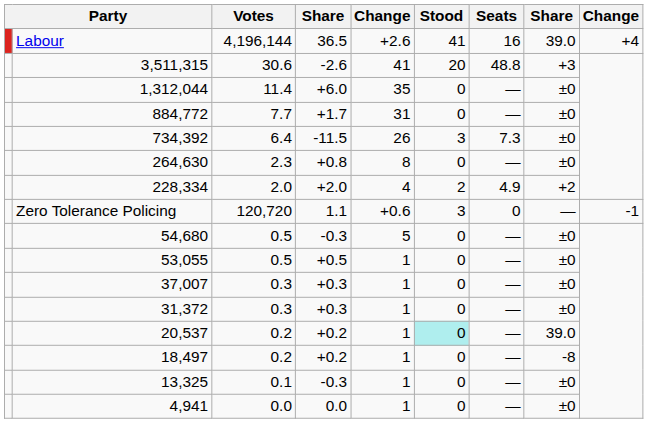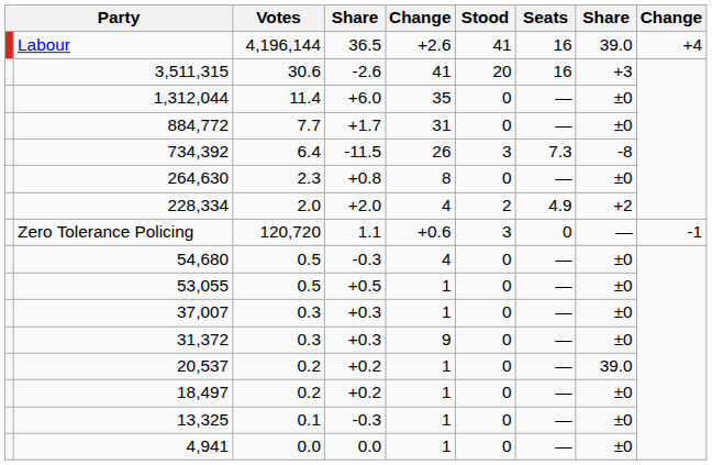 <table class="wikitable">
 <tr>
 <th colspan="2" style="width:120px;">Party</th>
 <th style="width:80px;">Votes</th>
 <th style="width:50px;">Share</th>
 <th style="width:50px;">Change</th>
 <th style="width:50px;">Stood</th>
 <th style="width:50px;">Seats</th>
 <th style="width:50px;">Share</th>
 <th style="width:50px;">Change</th>
 </tr>
 <tr>
 <td style="width:1px;; background:#dc241f;"></td>
 <th style="text-align:left; font-weight:normal; background:#f9f9f9; width:200px;"><a href='#'>Labour</a></th>
 <td style="text-align:right;">4,196,144</td>
 <td style="text-align:right;">36.5</td>
 <td style="text-align:right;">+2.6</td>
 <td style="text-align:right;">41</td>
 <td style="text-align:right;">16</td>
 <td style="text-align:right;">39.0</td>
 <td style="text-align:right;">+4</td>
 </tr>
 <tr>
 <td></td>
 <td style="text-align:right;">3,511,315</td>
 <td style="text-align:right;">30.6</td>
 <td style="text-align:right;">-2.6</td>
 <td style="text-align:right;">41</td>
 <td style="text-align:right;">20</td>
-<td style="text-align:right;">48.8</td>
+<td style="text-align:right;">16</td>
 <td style="text-align:right;">+3</td>
 </tr>
 <tr>
 <td></td>
 <td style="text-align:right;">1,312,044</td>
 <td style="text-align:right;">11.4</td>
 <td style="text-align:right;">+6.0</td>
 <td style="text-align:right;">35</td>
 <td style="text-align:right;">0</td>
 <td style="text-align:right;">—</td>
 <td style="text-align:right;">±0</td>
 </tr>
 <tr>
 <td></td>
 <td style="text-align:right;">884,772</td>
 <td style="text-align:right;">7.7</td>
 <td style="text-align:right;">+1.7</td>
 <td style="text-align:right;">31</td>
 <td style="text-align:right;">0</td>
 <td style="text-align:right;">—</td>
 <td style="text-align:right;">±0</td>
 </tr>
 <tr>
 <td></td>
 <td style="text-align:right;">734,392</td>
 <td style="text-align:right;">6.4</td>
 <td style="text-align:right;">-11.5</td>
 <td style="text-align:right;">26</td>
 <td style="text-align:right;">3</td>
 <td style="text-align:right;">7.3</td>
-<td style="text-align:right;">±0</td>
+<td style="text-align:right;">-8</td>
 </tr>
 <tr>
 <td></td>
 <td style="text-align:right;">264,630</td>
 <td style="text-align:right;">2.3</td>
 <td style="text-align:right;">+0.8</td>
 <td style="text-align:right;">8</td>
 <td style="text-align:right;">0</td>
 <td style="text-align:right;">—</td>
 <td style="text-align:right;">±0</td>
 </tr>
 <tr>
 <td></td>
 <td style="text-align:right;">228,334</td>
 <td style="text-align:right;">2.0</td>
 <td style="text-align:right;">+2.0</td>
 <td style="text-align:right;">4</td>
 <td style="text-align:right;">2</td>
 <td style="text-align:right;">4.9</td>
 <td style="text-align:right;">+2</td>
 </tr>
 <tr>
 <td></td>
 <td style="text-align:left;">Zero Tolerance Policing</td>
 <td style="text-align:right;">120,720</td>
 <td style="text-align:right;">1.1</td>
 <td style="text-align:right;">+0.6</td>
 <td style="text-align:right;">3</td>
 <td style="text-align:right;">0</td>
 <td style="text-align:right;">—</td>
 <td style="text-align:right;">-1</td>
 </tr>
 <tr>
 <td></td>
 <td style="text-align:right;">54,680</td>
 <td style="text-align:right;">0.5</td>
 <td style="text-align:right;">-0.3</td>
-<td style="text-align:right;">5</td>
+<td style="text-align:right;">4</td>
 <td style="text-align:right;">0</td>
 <td style="text-align:right;">—</td>
 <td style="text-align:right;">±0</td>
 </tr>
 <tr>
 <td></td>
 <td style="text-align:right;">53,055</td>
 <td style="text-align:right;">0.5</td>
 <td style="text-align:right;">+0.5</td>
 <td style="text-align:right;">1</td>
 <td style="text-align:right;">0</td>
 <td style="text-align:right;">—</td>
 <td style="text-align:right;">±0</td>
 </tr>
 <tr>
 <td></td>
 <td style="text-align:right;">37,007</td>
 <td style="text-align:right;">0.3</td>
 <td style="text-align:right;">+0.3</td>
 <td style="text-align:right;">1</td>
 <td style="text-align:right;">0</td>
 <td style="text-align:right;">—</td>
 <td style="text-align:right;">±0</td>
 </tr>
 <tr>
 <td></td>
 <td style="text-align:right;">31,372</td>
 <td style="text-align:right;">0.3</td>
 <td style="text-align:right;">+0.3</td>
-<td style="text-align:right;">1</td>
+<td style="text-align:right;">9</td>
 <td style="text-align:right;">0</td>
 <td style="text-align:right;">—</td>
 <td style="text-align:right;">±0</td>
 </tr>
 <tr>
 <td></td>
 <td style="text-align:right;">20,537</td>
 <td style="text-align:right;">0.2</td>
 <td style="text-align:right;">+0.2</td>
 <td style="text-align:right;">1</td>
-<td style="background: paleturquoise; text-align:right;">0</td>
+<td style="text-align:right;">0</td>
 <td style="text-align:right;">—</td>
 <td style="text-align:right;">39.0</td>
 </tr>
 <tr>
 <td></td>
 <td style="text-align:right;">18,497</td>
 <td style="text-align:right;">0.2</td>
 <td style="text-align:right;">+0.2</td>
 <td style="text-align:right;">1</td>
 <td style="text-align:right;">0</td>
 <td style="text-align:right;">—</td>
-<td style="text-align:right;">-8</td>
+<td style="text-align:right;">±0</td>
 </tr>
 <tr>
 <td></td>
 <td style="text-align:right;">13,325</td>
 <td style="text-align:right;">0.1</td>
 <td style="text-align:right;">-0.3</td>
 <td style="text-align:right;">1</td>
 <td style="text-align:right;">0</td>
 <td style="text-align:right;">—</td>
 <td style="text-align:right;">±0</td>
 </tr>
 <tr>
 <td></td>
 <td style="text-align:right;">4,941</td>
 <td style="text-align:right;">0.0</td>
 <td style="text-align:right;">0.0</td>
 <td style="text-align:right;">1</td>
 <td style="text-align:right;">0</td>
 <td style="text-align:right;">—</td>
 <td style="text-align:right;">±0</td>
 </tr>
 </table>
